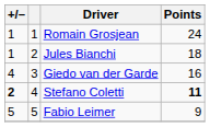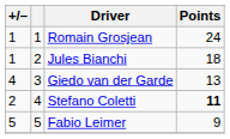 <table class="wikitable" style="font-size: 95%;">
 <tr>
 <th scope="col">+/–</th>
 <th scope="col"></th>
 <th scope="col">Driver</th>
 <th scope="col">Points</th>
 </tr>
 <tr>
 <td align="left"> 1</td>
 <td align="center">1</td>
 <td> <a href='#'>Romain Grosjean</a></td>
 <td align="right">24</td>
 </tr>
 <tr>
 <td align="left"> 1</td>
 <td align="center">2</td>
 <td> <a href='#'>Jules Bianchi</a></td>
 <td align="right">18</td>
 </tr>
 <tr>
 <td align="left"> 4</td>
 <td align="center">3</td>
 <td> <a href='#'>Giedo van der Garde</a></td>
-<td align="right">16</td>
+<td align="right">13</td>
 </tr>
 <tr>
-<td align="left"><strong> 2</strong></td>
+<td align="left"> 2</td>
 <td align="center">4</td>
 <td> <a href='#'>Stefano Coletti</a></td>
 <td align="right"><strong>11</strong></td>
 </tr>
 <tr>
 <td align="left"> 5</td>
 <td align="center">5</td>
 <td> <a href='#'>Fabio Leimer</a></td>
 <td align="right">9</td>
 </tr>
 <tr>
 </tr>
 </table>
